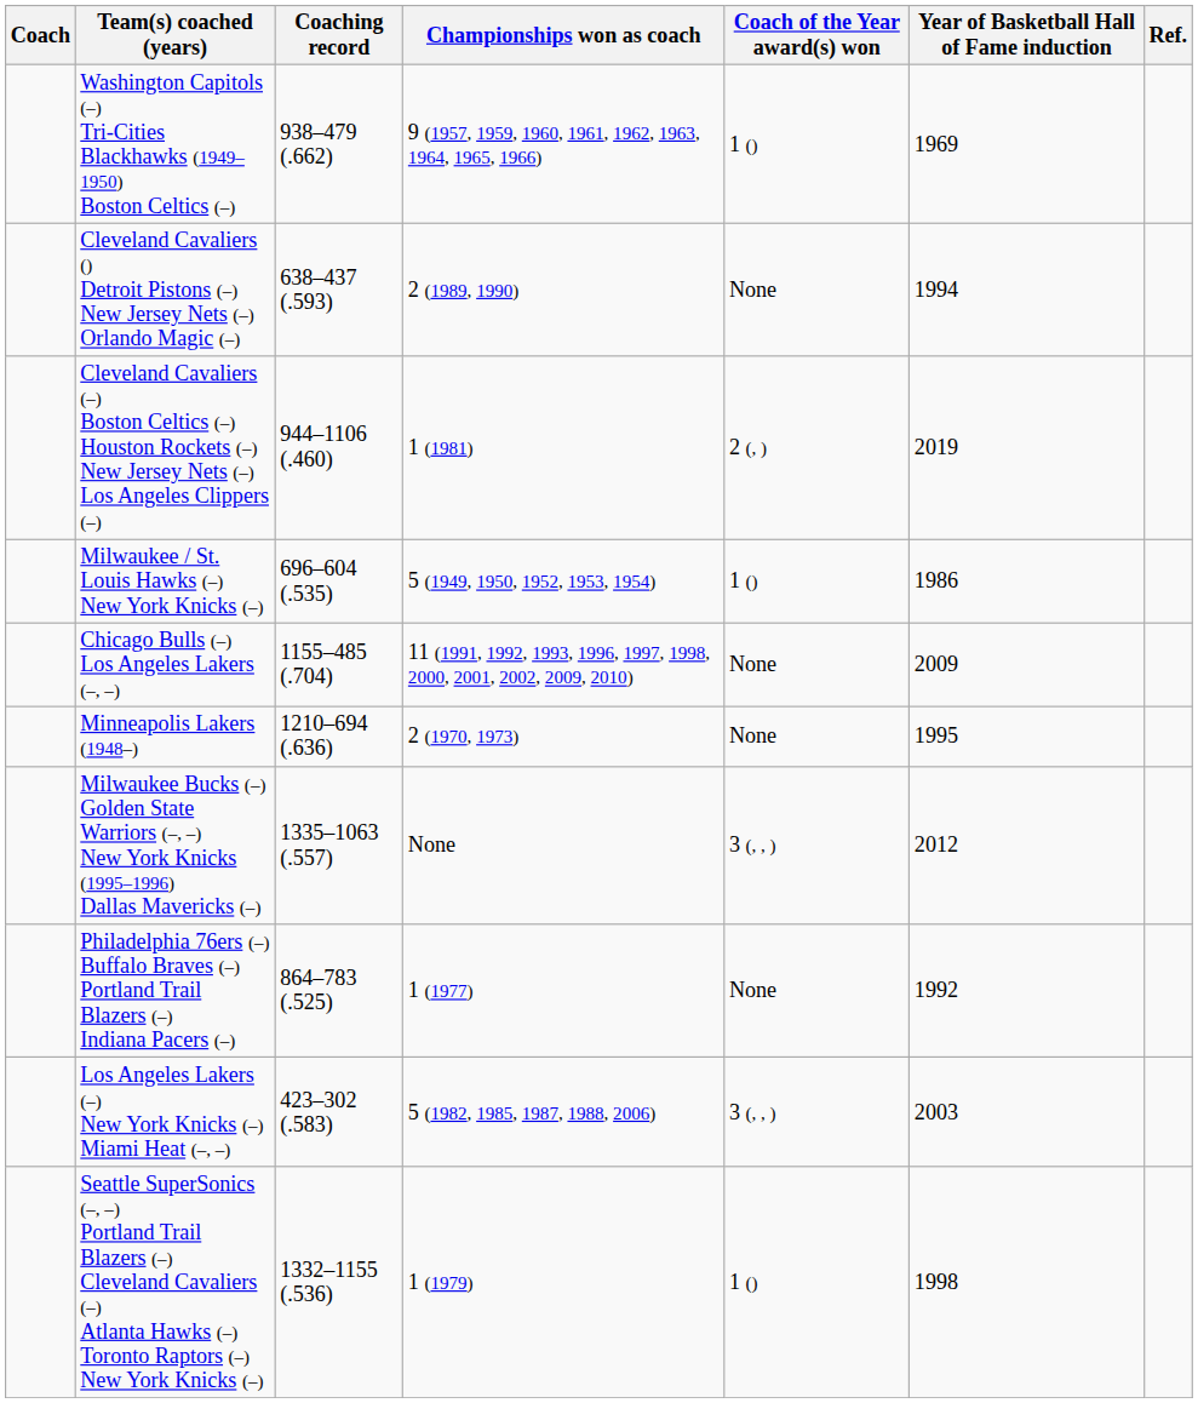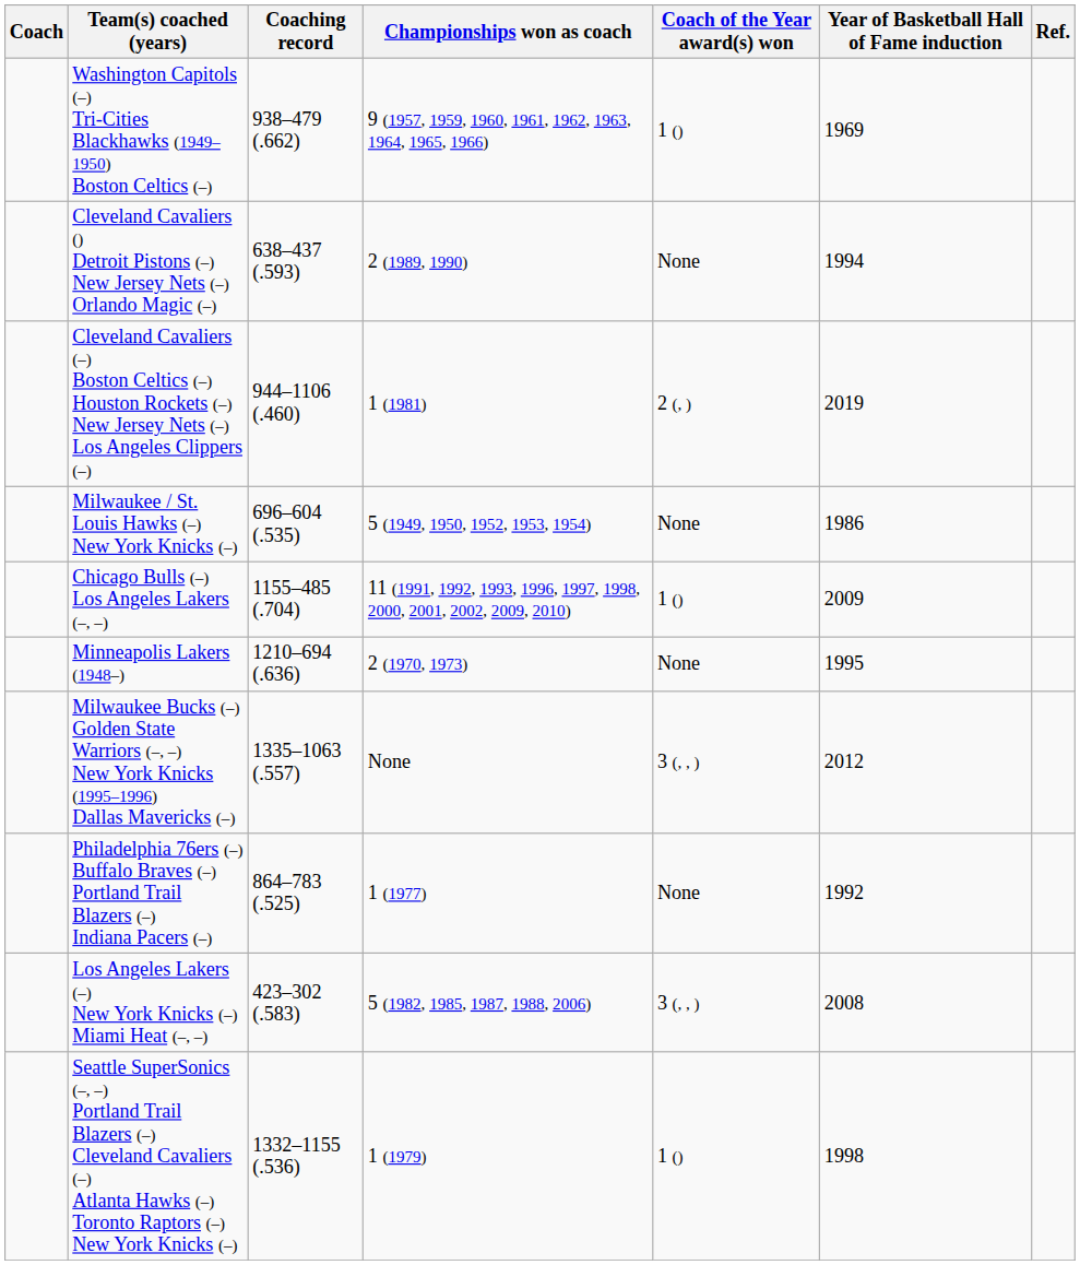 <table class="wikitable sortable">
 <tr>
 <th>Coach</th>
 <th class="unsortable">Team(s) coached (years)</th>
 <th>Coaching record</th>
 <th><a href='#'>Championships</a> won as coach</th>
 <th><a href='#'>Coach of the Year</a> award(s) won</th>
 <th>Year of Basketball Hall of Fame induction</th>
 <th style="width:2%;" class="unsortable">Ref.</th>
 </tr>
 <tr>
 <td></td>
 <td><a href='#'>Washington Capitols</a> <small>(–)</small><br><a href='#'>Tri-Cities Blackhawks</a> <small>(<a href='#'>1949–1950</a>)</small><br><a href='#'>Boston Celtics</a> <small>(–)</small></td>
 <td> 938–479 (.662)</td>
 <td> 9 <small>(<a href='#'>1957</a>, <a href='#'>1959</a>, <a href='#'>1960</a>, <a href='#'>1961</a>, <a href='#'>1962</a>, <a href='#'>1963</a>, <a href='#'>1964</a>, <a href='#'>1965</a>, <a href='#'>1966</a>)</small></td>
 <td> 1 <small>()</small></td>
 <td>1969</td>
 <td align=center></td>
 </tr>
 <tr>
 <td><em></em></td>
 <td><a href='#'>Cleveland Cavaliers</a> <small>()</small><br><a href='#'>Detroit Pistons</a> <small>(–)</small><br><a href='#'>New Jersey Nets</a> <small>(–)</small><br><a href='#'>Orlando Magic</a> <small>(–)</small></td>
 <td> 638–437 (.593)</td>
 <td> 2 <small>(<a href='#'>1989</a>, <a href='#'>1990</a>)</small></td>
 <td> None</td>
 <td>1994</td>
 <td align=center></td>
 </tr>
 <tr>
 <td></td>
 <td><a href='#'>Cleveland Cavaliers</a> <small>(–)</small><br><a href='#'>Boston Celtics</a> <small>(–)</small><br><a href='#'>Houston Rockets</a> <small>(–)</small><br><a href='#'>New Jersey Nets</a> <small>(–)</small><br><a href='#'>Los Angeles Clippers</a> <small>(–)</small></td>
 <td> 944–1106 (.460)</td>
 <td> 1 <small>(<a href='#'>1981</a>)</small></td>
 <td> 2 <small>(, )</small></td>
 <td>2019</td>
 <td align=center></td>
 </tr>
 <tr>
 <td></td>
 <td><a href='#'>Milwaukee / St. Louis Hawks</a> <small>(–)</small><br><a href='#'>New York Knicks</a> <small>(–)</small></td>
 <td> 696–604 (.535)</td>
 <td> 5 <small>(<a href='#'>1949</a>, <a href='#'>1950</a>, <a href='#'>1952</a>, <a href='#'>1953</a>, <a href='#'>1954</a>)</small></td>
-<td> 1 <small>()</small></td>
+<td> None</td>
 <td>1986</td>
 <td align=center></td>
 </tr>
 <tr>
 <td><em></em></td>
 <td><a href='#'>Chicago Bulls</a> <small>(–)</small><br><a href='#'>Los Angeles Lakers</a> <small>(–, –)</small></td>
 <td> 1155–485 (.704)</td>
 <td> 11 <small>(<a href='#'>1991</a>, <a href='#'>1992</a>, <a href='#'>1993</a>, <a href='#'>1996</a>, <a href='#'>1997</a>, <a href='#'>1998</a>, <a href='#'>2000</a>, <a href='#'>2001</a>, <a href='#'>2002</a>, <a href='#'>2009</a>, <a href='#'>2010</a>)</small></td>
-<td> None</td>
+<td> 1 <small>()</small></td>
 <td>2009</td>
 <td align=center></td>
 </tr>
 <tr>
 <td></td>
 <td><a href='#'>Minneapolis Lakers</a> <small>(<a href='#'>1948</a>–)</small></td>
 <td> 1210–694 (.636)</td>
 <td> 2 <small>(<a href='#'>1970</a>, <a href='#'>1973</a>)</small></td>
 <td> None</td>
 <td>1995</td>
 <td align=center></td>
 </tr>
 <tr>
 <td><em></em></td>
 <td><a href='#'>Milwaukee Bucks</a> <small>(–)</small><br><a href='#'>Golden State Warriors</a> <small>(–, –)</small><br><a href='#'>New York Knicks</a> <small>(<a href='#'>1995–1996</a>)</small><br><a href='#'>Dallas Mavericks</a> <small>(–)</small></td>
 <td> 1335–1063 (.557)</td>
 <td> None</td>
 <td> 3 <small>(, , )</small></td>
 <td>2012</td>
 <td align=center></td>
 </tr>
 <tr>
 <td></td>
 <td><a href='#'>Philadelphia 76ers</a> <small>(–)</small><br><a href='#'>Buffalo Braves</a> <small>(–)</small><br><a href='#'>Portland Trail Blazers</a> <small>(–)</small><br><a href='#'>Indiana Pacers</a> <small>(–)</small></td>
 <td> 864–783 (.525)</td>
 <td> 1 <small>(<a href='#'>1977</a>)</small></td>
 <td> None</td>
 <td>1992</td>
 <td align=center></td>
 </tr>
 <tr>
 <td><em></em></td>
 <td><a href='#'>Los Angeles Lakers</a> <small>(–)</small><br><a href='#'>New York Knicks</a> <small>(–)</small><br><a href='#'>Miami Heat</a> <small>(–, –)</small></td>
 <td> 423–302 (.583)</td>
 <td> 5 <small>(<a href='#'>1982</a>, <a href='#'>1985</a>, <a href='#'>1987</a>, <a href='#'>1988</a>, <a href='#'>2006</a>)</small></td>
 <td> 3 <small>(, , )</small></td>
-<td>2003</td>
+<td>2008</td>
 <td align=center></td>
 </tr>
 <tr>
 <td><em></em></td>
 <td><a href='#'>Seattle SuperSonics</a> <small>(–, –)</small><br><a href='#'>Portland Trail Blazers</a> <small>(–)</small><br><a href='#'>Cleveland Cavaliers</a> <small>(–)</small><br><a href='#'>Atlanta Hawks</a> <small>(–)</small><br><a href='#'>Toronto Raptors</a> <small>(–)</small><br><a href='#'>New York Knicks</a> <small>(–)</small></td>
 <td> 1332–1155 (.536)</td>
 <td> 1 <small>(<a href='#'>1979</a>)</small></td>
 <td> 1 <small>()</small></td>
 <td>1998</td>
 <td align=center></td>
 </tr>
 </table>
